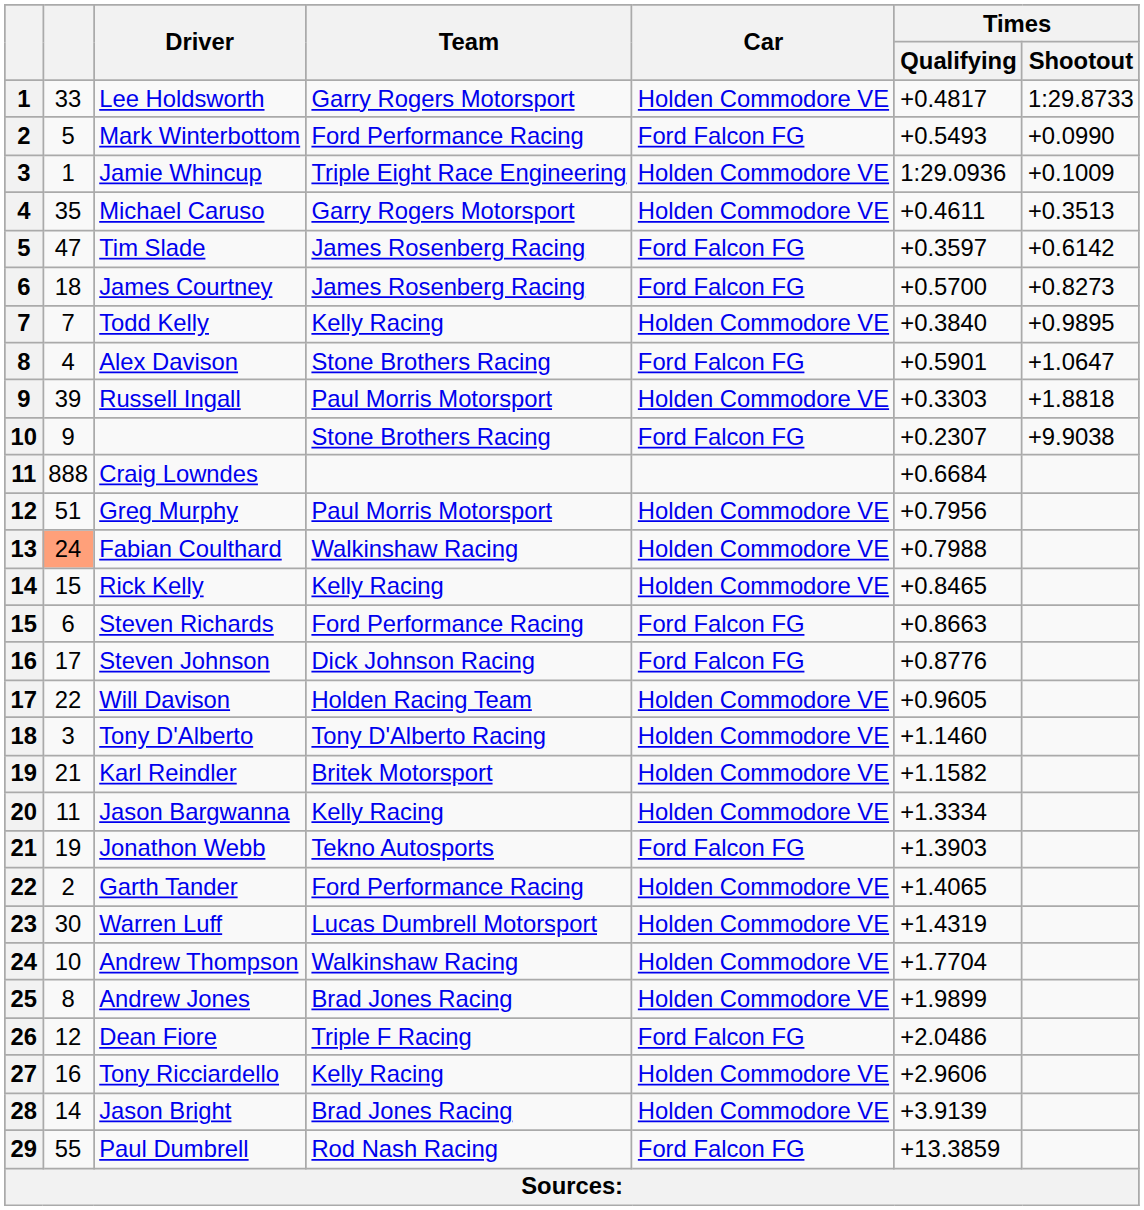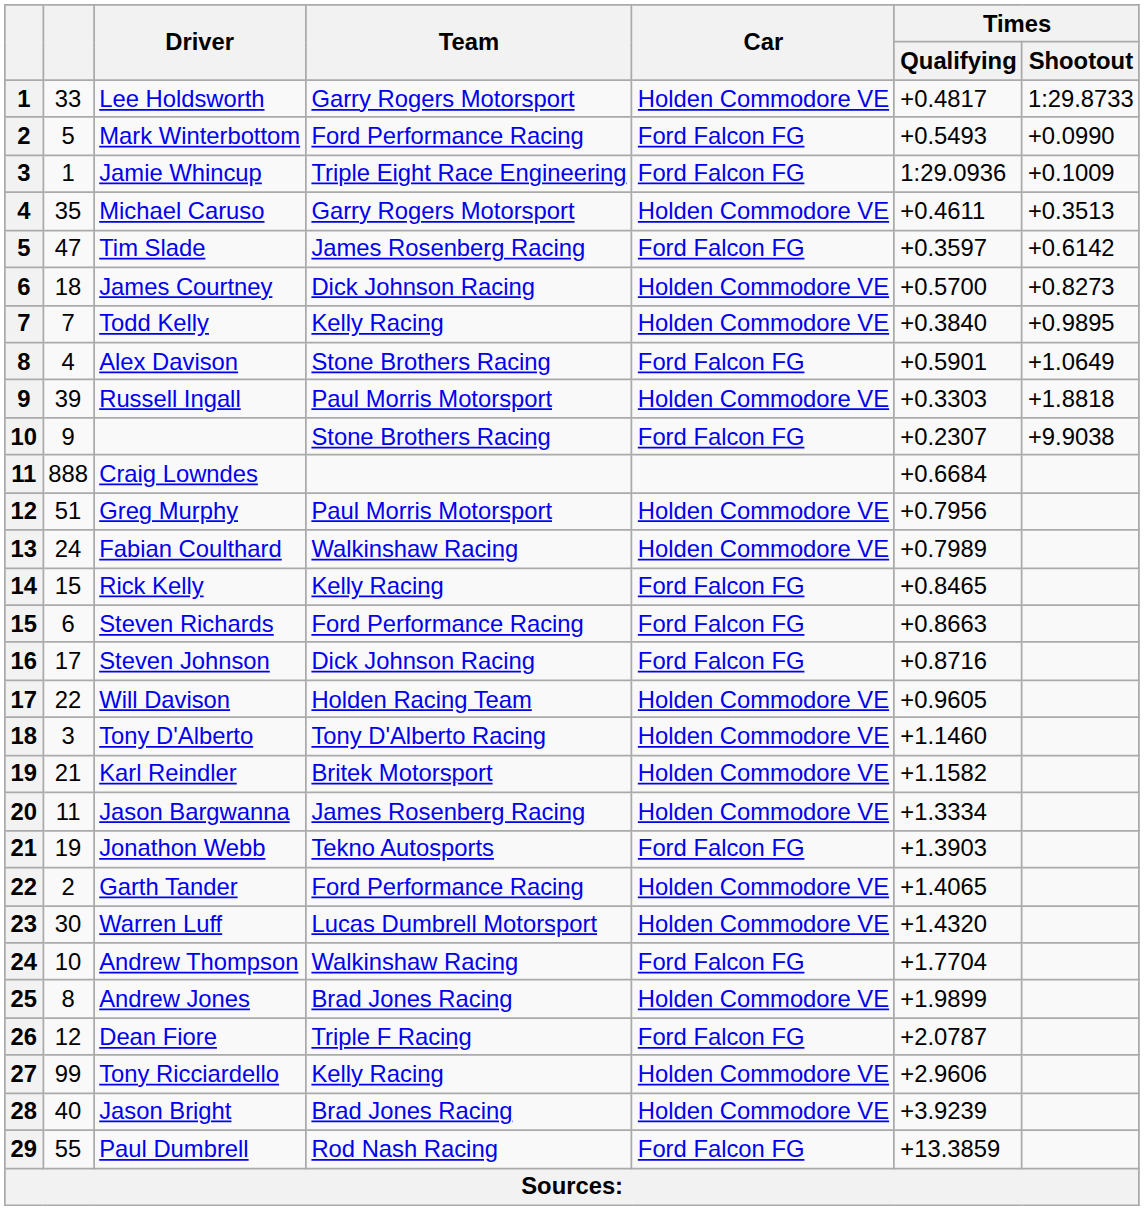 <table class="wikitable" style="font-size: 85%">
 <tr>
 <th rowspan=2></th>
 <th rowspan=2></th>
 <th rowspan=2>Driver</th>
 <th rowspan=2>Team</th>
 <th rowspan=2>Car</th>
 <th colspan=2>Times</th>
 </tr>
 <tr>
 <th>Qualifying</th>
 <th>Shootout</th>
 </tr>
 <tr>
 <th>1</th>
 <td align="center">33</td>
 <td> <a href='#'>Lee Holdsworth</a></td>
 <td><a href='#'>Garry Rogers Motorsport</a></td>
 <td><a href='#'>Holden Commodore VE</a></td>
 <td>+0.4817</td>
 <td>1:29.8733</td>
 </tr>
 <tr>
 <th>2</th>
 <td align="center">5</td>
 <td> <a href='#'>Mark Winterbottom</a></td>
 <td><a href='#'>Ford Performance Racing</a></td>
 <td><a href='#'>Ford Falcon FG</a></td>
 <td>+0.5493</td>
 <td>+0.0990</td>
 </tr>
 <tr>
 <th>3</th>
 <td align="center">1</td>
 <td> <a href='#'>Jamie Whincup</a></td>
 <td><a href='#'>Triple Eight Race Engineering</a></td>
-<td><a href='#'>Holden Commodore VE</a></td>
+<td><a href='#'>Ford Falcon FG</a></td>
 <td>1:29.0936</td>
 <td>+0.1009</td>
 </tr>
 <tr>
 <th>4</th>
 <td align="center">35</td>
 <td> <a href='#'>Michael Caruso</a></td>
 <td><a href='#'>Garry Rogers Motorsport</a></td>
 <td><a href='#'>Holden Commodore VE</a></td>
 <td>+0.4611</td>
 <td>+0.3513</td>
 </tr>
 <tr>
 <th>5</th>
 <td align="center">47</td>
 <td> <a href='#'>Tim Slade</a></td>
 <td><a href='#'>James Rosenberg Racing</a></td>
 <td><a href='#'>Ford Falcon FG</a></td>
 <td>+0.3597</td>
 <td>+0.6142</td>
 </tr>
 <tr>
 <th>6</th>
 <td align="center">18</td>
 <td> <a href='#'>James Courtney</a></td>
-<td><a href='#'>James Rosenberg Racing</a></td>
-<td><a href='#'>Ford Falcon FG</a></td>
+<td><a href='#'>Dick Johnson Racing</a></td>
+<td><a href='#'>Holden Commodore VE</a></td>
 <td>+0.5700</td>
 <td>+0.8273</td>
 </tr>
 <tr>
 <th>7</th>
 <td align="center">7</td>
 <td> <a href='#'>Todd Kelly</a></td>
 <td><a href='#'>Kelly Racing</a></td>
 <td><a href='#'>Holden Commodore VE</a></td>
 <td>+0.3840</td>
 <td>+0.9895</td>
 </tr>
 <tr>
 <th>8</th>
 <td align="center">4</td>
 <td> <a href='#'>Alex Davison</a></td>
 <td><a href='#'>Stone Brothers Racing</a></td>
 <td><a href='#'>Ford Falcon FG</a></td>
 <td>+0.5901</td>
-<td>+1.0647</td>
+<td>+1.0649</td>
 </tr>
 <tr>
 <th>9</th>
 <td align="center">39</td>
 <td> <a href='#'>Russell Ingall</a></td>
 <td><a href='#'>Paul Morris Motorsport</a></td>
 <td><a href='#'>Holden Commodore VE</a></td>
 <td>+0.3303</td>
 <td>+1.8818</td>
 </tr>
 <tr>
 <th>10</th>
 <td align="center">9</td>
 <td></td>
 <td><a href='#'>Stone Brothers Racing</a></td>
 <td><a href='#'>Ford Falcon FG</a></td>
 <td>+0.2307</td>
 <td>+9.9038</td>
 </tr>
 <tr>
 <th>11</th>
 <td align="center">888</td>
 <td> <a href='#'>Craig Lowndes</a></td>
 <td></td>
 <td></td>
 <td>+0.6684</td>
 <td></td>
 </tr>
 <tr>
 <th>12</th>
 <td align="center">51</td>
 <td> <a href='#'>Greg Murphy</a></td>
 <td><a href='#'>Paul Morris Motorsport</a></td>
 <td><a href='#'>Holden Commodore VE</a></td>
 <td>+0.7956</td>
 <td></td>
 </tr>
 <tr>
 <th>13</th>
-<td align="center" style="background: lightsalmon;">24</td>
+<td align="center">24</td>
 <td> <a href='#'>Fabian Coulthard</a></td>
 <td><a href='#'>Walkinshaw Racing</a></td>
 <td><a href='#'>Holden Commodore VE</a></td>
-<td>+0.7988</td>
+<td>+0.7989</td>
 <td></td>
 </tr>
 <tr>
 <th>14</th>
 <td align="center">15</td>
 <td> <a href='#'>Rick Kelly</a></td>
 <td><a href='#'>Kelly Racing</a></td>
-<td><a href='#'>Holden Commodore VE</a></td>
+<td><a href='#'>Ford Falcon FG</a></td>
 <td>+0.8465</td>
 <td></td>
 </tr>
 <tr>
 <th>15</th>
 <td align="center">6</td>
 <td> <a href='#'>Steven Richards</a></td>
 <td><a href='#'>Ford Performance Racing</a></td>
 <td><a href='#'>Ford Falcon FG</a></td>
 <td>+0.8663</td>
 <td></td>
 </tr>
 <tr>
 <th>16</th>
 <td align="center">17</td>
 <td> <a href='#'>Steven Johnson</a></td>
 <td><a href='#'>Dick Johnson Racing</a></td>
 <td><a href='#'>Ford Falcon FG</a></td>
-<td>+0.8776</td>
+<td>+0.8716</td>
 <td></td>
 </tr>
 <tr>
 <th>17</th>
 <td align="center">22</td>
 <td> <a href='#'>Will Davison</a></td>
 <td><a href='#'>Holden Racing Team</a></td>
 <td><a href='#'>Holden Commodore VE</a></td>
 <td>+0.9605</td>
 <td></td>
 </tr>
 <tr>
 <th>18</th>
 <td align="center">3</td>
 <td> <a href='#'>Tony D'Alberto</a></td>
 <td><a href='#'>Tony D'Alberto Racing</a></td>
 <td><a href='#'>Holden Commodore VE</a></td>
 <td>+1.1460</td>
 <td></td>
 </tr>
 <tr>
 <th>19</th>
 <td align="center">21</td>
 <td> <a href='#'>Karl Reindler</a></td>
 <td><a href='#'>Britek Motorsport</a></td>
 <td><a href='#'>Holden Commodore VE</a></td>
 <td>+1.1582</td>
 <td></td>
 </tr>
 <tr>
 <th>20</th>
 <td align="center">11</td>
 <td> <a href='#'>Jason Bargwanna</a></td>
-<td><a href='#'>Kelly Racing</a></td>
+<td><a href='#'>James Rosenberg Racing</a></td>
 <td><a href='#'>Holden Commodore VE</a></td>
 <td>+1.3334</td>
 <td></td>
 </tr>
 <tr>
 <th>21</th>
 <td align="center">19</td>
 <td> <a href='#'>Jonathon Webb</a></td>
 <td><a href='#'>Tekno Autosports</a></td>
 <td><a href='#'>Ford Falcon FG</a></td>
 <td>+1.3903</td>
 <td></td>
 </tr>
 <tr>
 <th>22</th>
 <td align="center">2</td>
 <td> <a href='#'>Garth Tander</a></td>
 <td><a href='#'>Ford Performance Racing</a></td>
 <td><a href='#'>Holden Commodore VE</a></td>
 <td>+1.4065</td>
 <td></td>
 </tr>
 <tr>
 <th>23</th>
 <td align="center">30</td>
 <td> <a href='#'>Warren Luff</a></td>
 <td><a href='#'>Lucas Dumbrell Motorsport</a></td>
 <td><a href='#'>Holden Commodore VE</a></td>
-<td>+1.4319</td>
+<td>+1.4320</td>
 <td></td>
 </tr>
 <tr>
 <th>24</th>
 <td align="center">10</td>
 <td> <a href='#'>Andrew Thompson</a></td>
 <td><a href='#'>Walkinshaw Racing</a></td>
-<td><a href='#'>Holden Commodore VE</a></td>
+<td><a href='#'>Ford Falcon FG</a></td>
 <td>+1.7704</td>
 <td></td>
 </tr>
 <tr>
 <th>25</th>
 <td align="center">8</td>
 <td> <a href='#'>Andrew Jones</a></td>
 <td><a href='#'>Brad Jones Racing</a></td>
 <td><a href='#'>Holden Commodore VE</a></td>
 <td>+1.9899</td>
 <td></td>
 </tr>
 <tr>
 <th>26</th>
 <td align="center">12</td>
 <td> <a href='#'>Dean Fiore</a></td>
 <td><a href='#'>Triple F Racing</a></td>
 <td><a href='#'>Ford Falcon FG</a></td>
-<td>+2.0486</td>
+<td>+2.0787</td>
 <td></td>
 </tr>
 <tr>
 <th>27</th>
-<td align="center">16</td>
+<td align="center">99</td>
 <td> <a href='#'>Tony Ricciardello</a></td>
 <td><a href='#'>Kelly Racing</a></td>
 <td><a href='#'>Holden Commodore VE</a></td>
 <td>+2.9606</td>
 <td></td>
 </tr>
 <tr>
 <th>28</th>
-<td align="center">14</td>
+<td align="center">40</td>
 <td> <a href='#'>Jason Bright</a></td>
 <td><a href='#'>Brad Jones Racing</a></td>
 <td><a href='#'>Holden Commodore VE</a></td>
-<td>+3.9139</td>
+<td>+3.9239</td>
 <td></td>
 </tr>
 <tr>
 <th>29</th>
 <td align="center">55</td>
 <td> <a href='#'>Paul Dumbrell</a></td>
 <td><a href='#'>Rod Nash Racing</a></td>
 <td><a href='#'>Ford Falcon FG</a></td>
 <td>+13.3859</td>
 <td></td>
 </tr>
 <tr>
 <th colspan="7">Sources:</th>
 </tr>
 </table>
